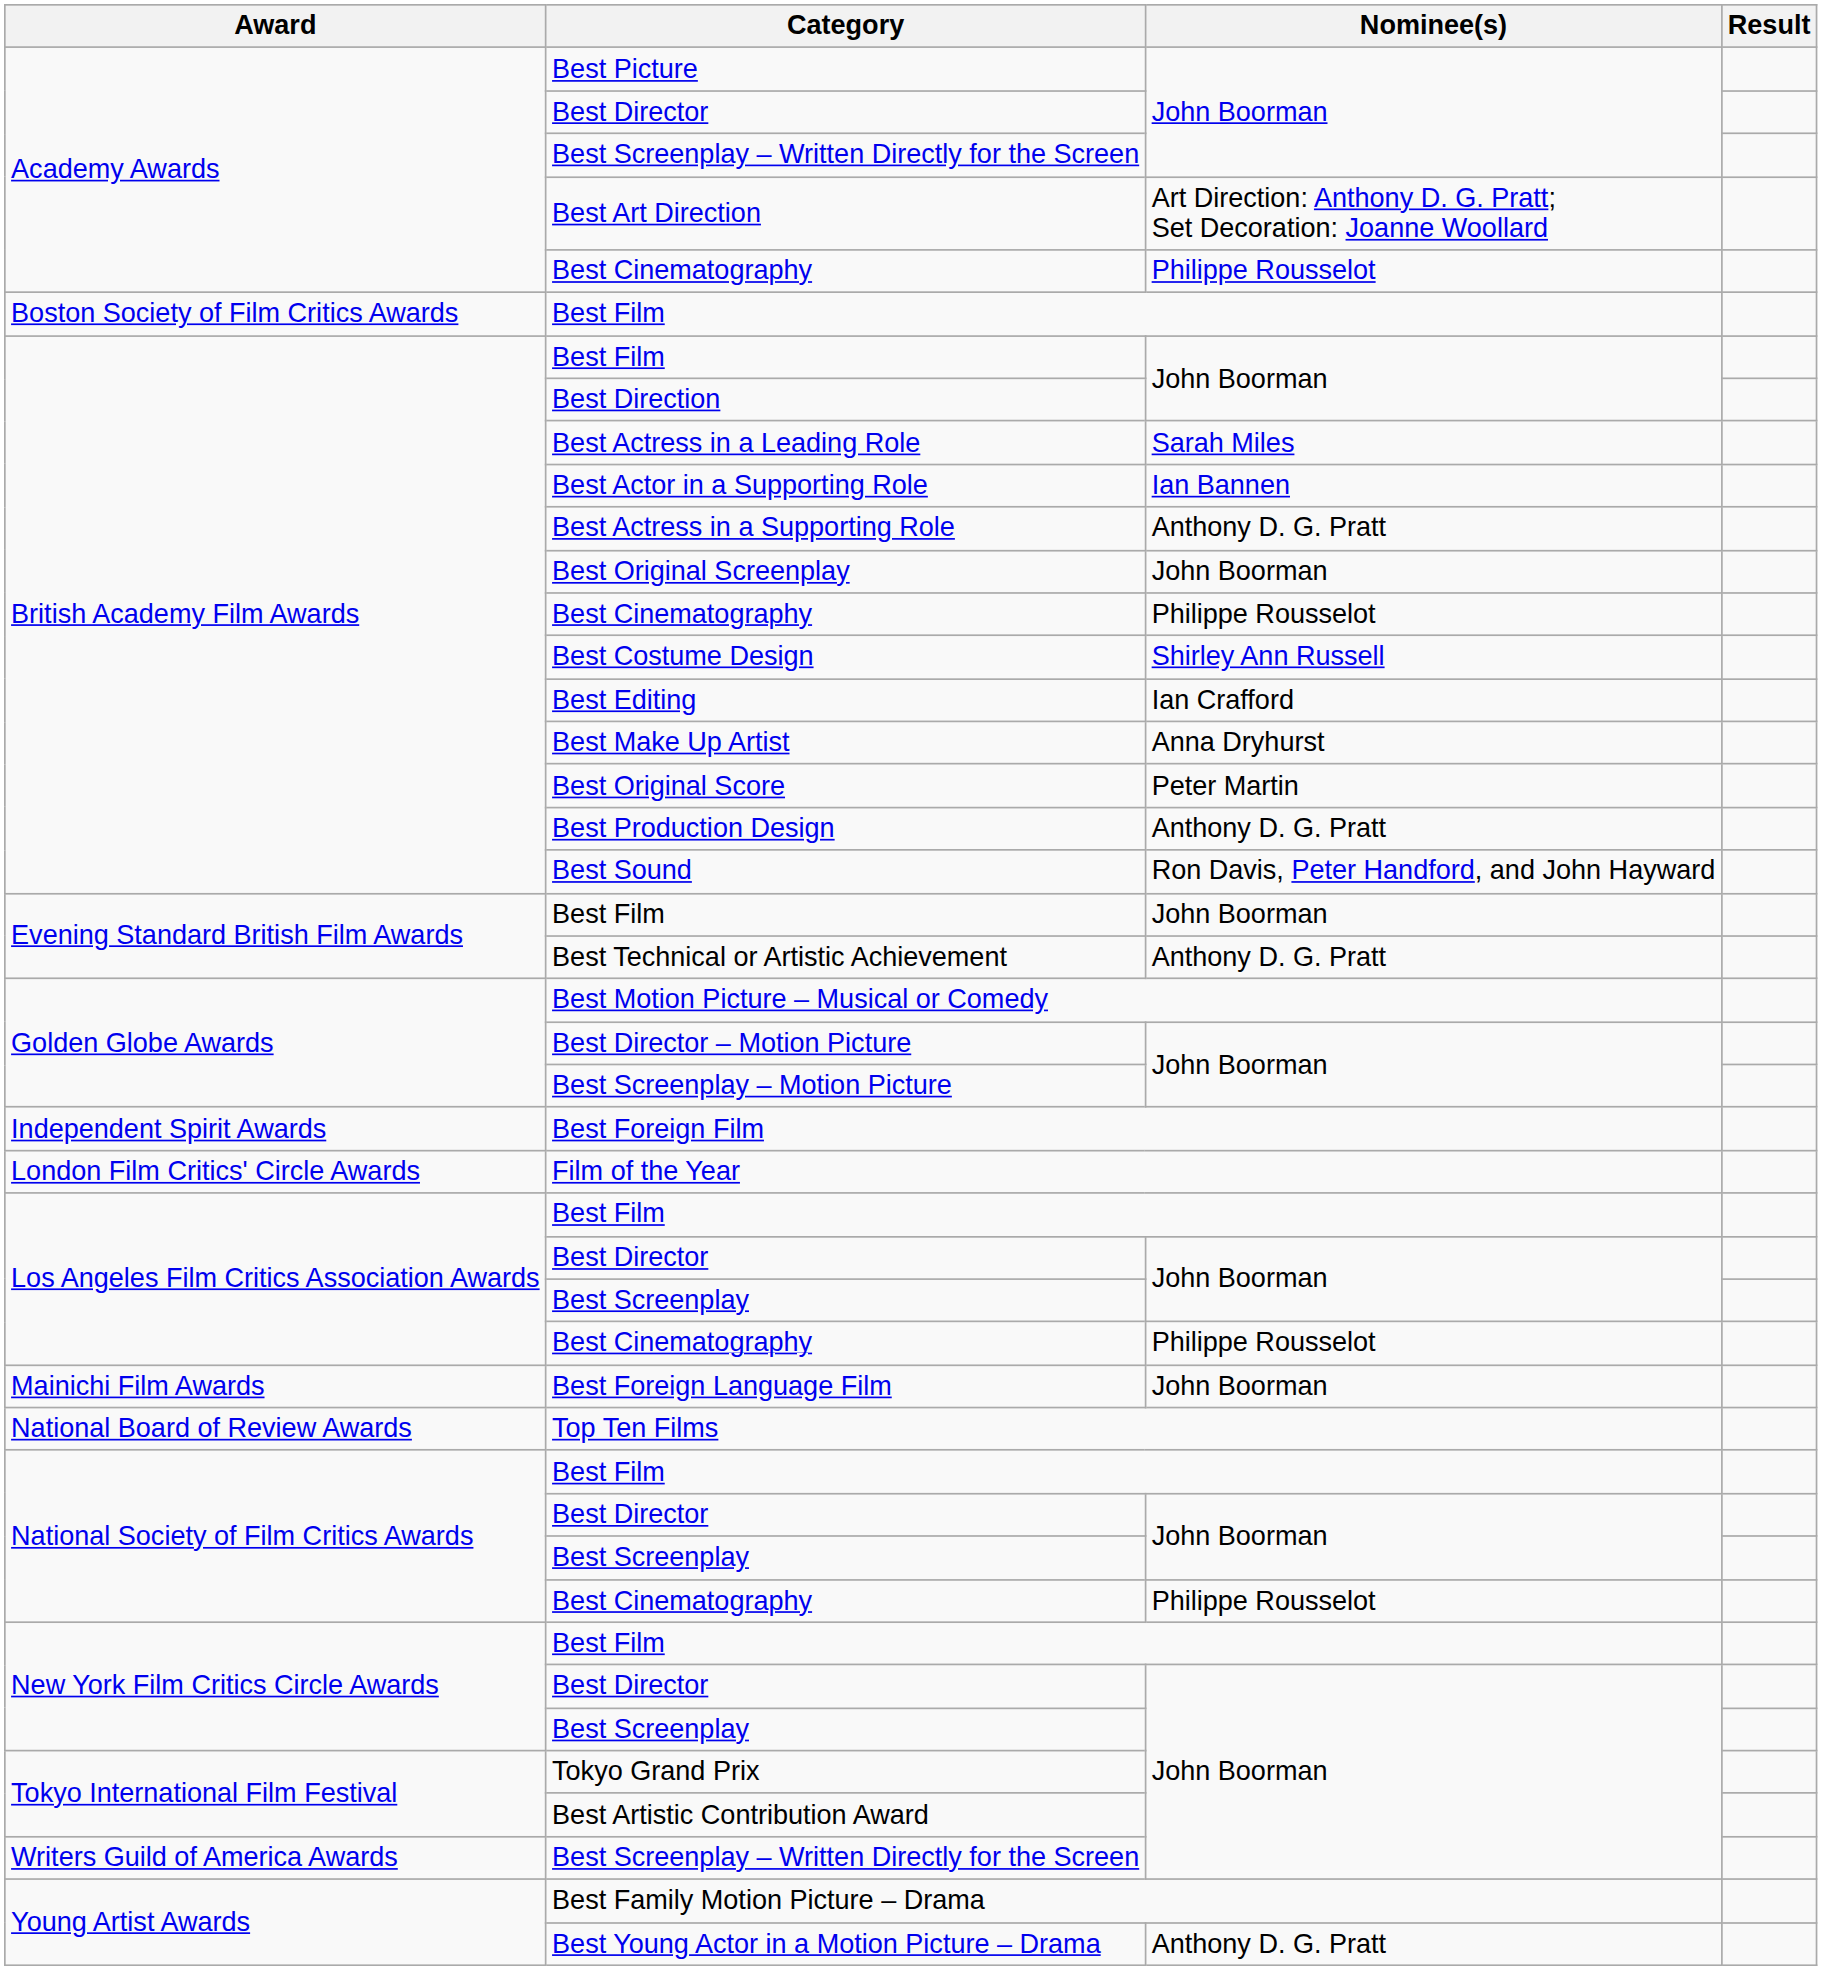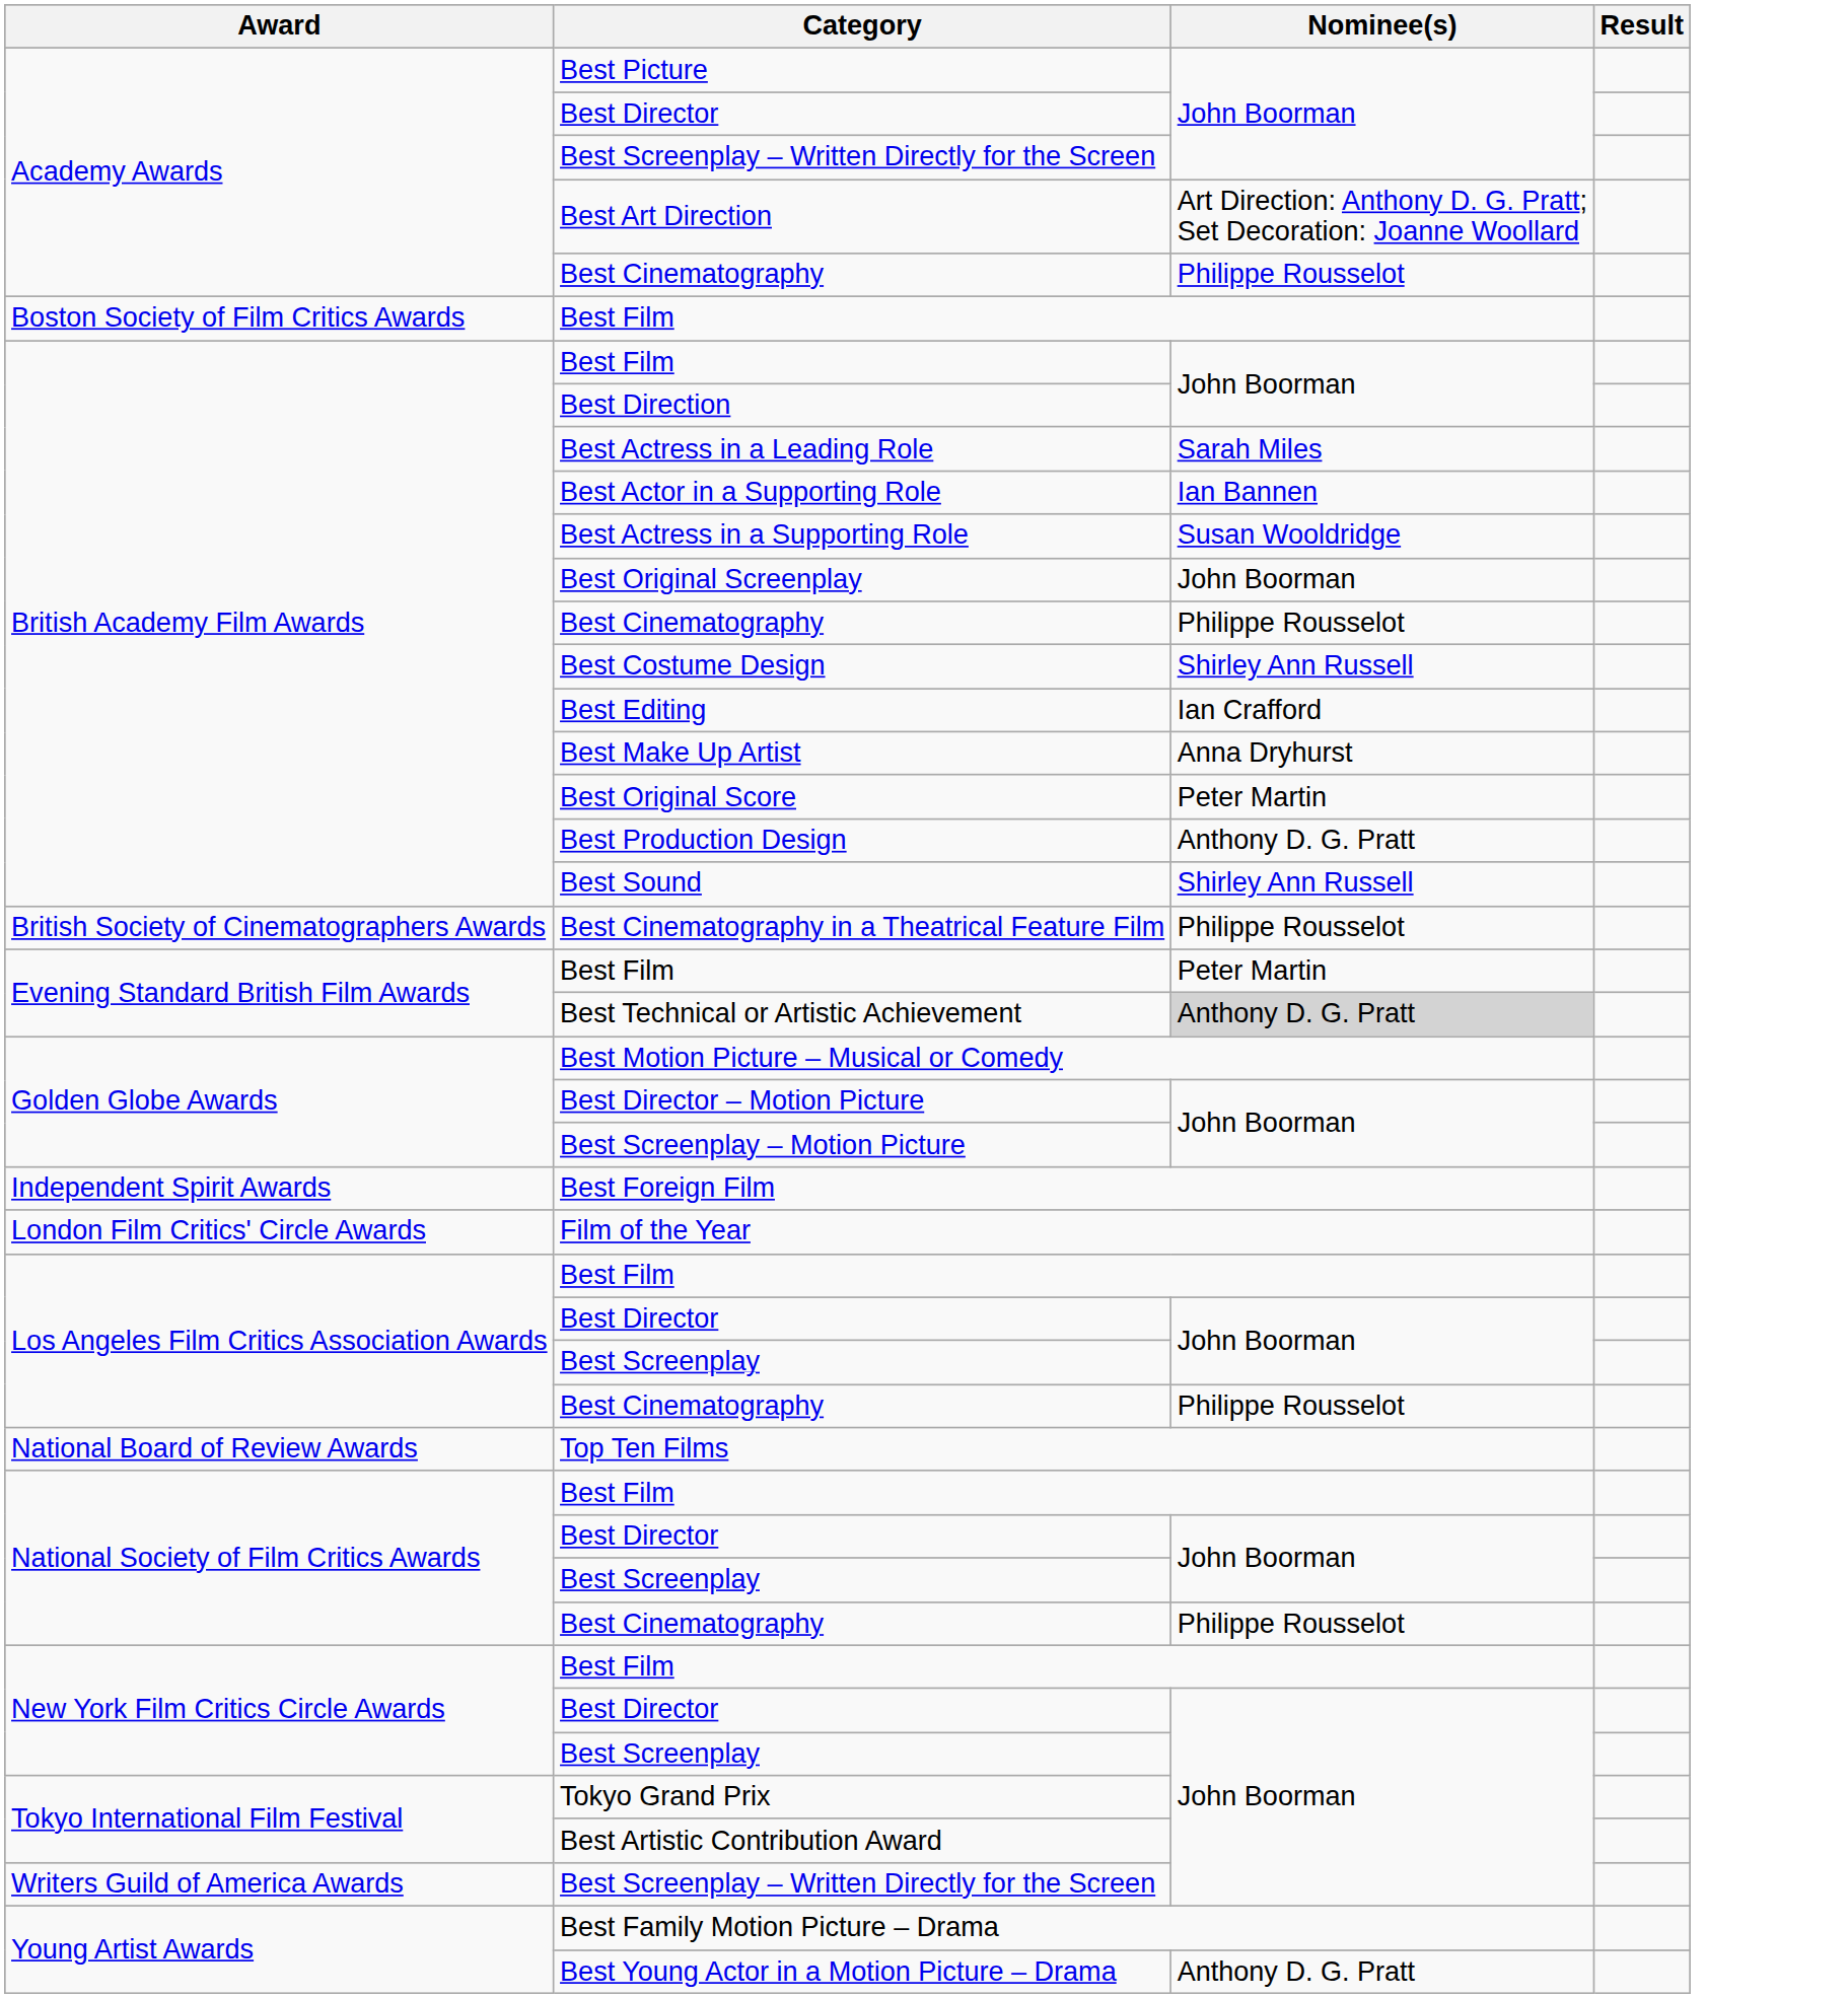 <table class="wikitable plainrowheaders">
 <tr>
 <th>Award</th>
 <th>Category</th>
 <th>Nominee(s)</th>
 <th>Result</th>
 </tr>
 <tr>
 <td rowspan="5"><a href='#'>Academy Awards</a></td>
 <td><a href='#'>Best Picture</a></td>
 <td rowspan="3"><a href='#'>John Boorman</a></td>
 <td></td>
 </tr>
 <tr>
 <td><a href='#'>Best Director</a></td>
 <td></td>
 </tr>
 <tr>
 <td><a href='#'>Best Screenplay – Written Directly for the Screen</a></td>
 <td></td>
 </tr>
 <tr>
 <td><a href='#'>Best Art Direction</a></td>
 <td>Art Direction: <a href='#'>Anthony D. G. Pratt</a>; <br> Set Decoration: <a href='#'>Joanne Woollard</a></td>
 <td></td>
 </tr>
 <tr>
 <td><a href='#'>Best Cinematography</a></td>
 <td><a href='#'>Philippe Rousselot</a></td>
 <td></td>
 </tr>
 <tr>
 <td><a href='#'>Boston Society of Film Critics Awards</a></td>
 <td colspan="2"><a href='#'>Best Film</a></td>
 <td></td>
 </tr>
 <tr>
 <td rowspan="13"><a href='#'>British Academy Film Awards</a></td>
 <td><a href='#'>Best Film</a></td>
 <td rowspan="2">John Boorman</td>
 <td></td>
 </tr>
 <tr>
 <td><a href='#'>Best Direction</a></td>
 <td></td>
 </tr>
 <tr>
 <td><a href='#'>Best Actress in a Leading Role</a></td>
 <td><a href='#'>Sarah Miles</a></td>
 <td></td>
 </tr>
 <tr>
 <td><a href='#'>Best Actor in a Supporting Role</a></td>
 <td><a href='#'>Ian Bannen</a></td>
 <td></td>
 </tr>
 <tr>
 <td><a href='#'>Best Actress in a Supporting Role</a></td>
-<td>Anthony D. G. Pratt</td>
+<td><a href='#'>Susan Wooldridge</a></td>
 <td></td>
 </tr>
 <tr>
 <td><a href='#'>Best Original Screenplay</a></td>
 <td>John Boorman</td>
 <td></td>
 </tr>
 <tr>
 <td><a href='#'>Best Cinematography</a></td>
 <td>Philippe Rousselot</td>
 <td></td>
 </tr>
 <tr>
 <td><a href='#'>Best Costume Design</a></td>
 <td><a href='#'>Shirley Ann Russell</a></td>
 <td></td>
 </tr>
 <tr>
 <td><a href='#'>Best Editing</a></td>
 <td>Ian Crafford</td>
 <td></td>
 </tr>
 <tr>
 <td><a href='#'>Best Make Up Artist</a></td>
 <td>Anna Dryhurst</td>
 <td></td>
 </tr>
 <tr>
 <td><a href='#'>Best Original Score</a></td>
 <td>Peter Martin</td>
 <td></td>
 </tr>
 <tr>
 <td><a href='#'>Best Production Design</a></td>
 <td>Anthony D. G. Pratt</td>
 <td></td>
 </tr>
 <tr>
 <td><a href='#'>Best Sound</a></td>
-<td>Ron Davis, <a href='#'>Peter Handford</a>, and John Hayward</td>
+<td><a href='#'>Shirley Ann Russell</a></td>
+<td></td>
+</tr>
+<tr>
+<td><a href='#'>British Society of Cinematographers Awards</a></td>
+<td><a href='#'>Best Cinematography in a Theatrical Feature Film</a></td>
+<td>Philippe Rousselot</td>
 <td></td>
 </tr>
 <tr>
 <td rowspan="2"><a href='#'>Evening Standard British Film Awards</a></td>
 <td>Best Film</td>
-<td>John Boorman</td>
+<td>Peter Martin</td>
 <td></td>
 </tr>
 <tr>
 <td>Best Technical or Artistic Achievement</td>
-<td>Anthony D. G. Pratt</td>
+<td style="background: lightgrey;">Anthony D. G. Pratt</td>
 <td></td>
 </tr>
 <tr>
 <td rowspan="3"><a href='#'>Golden Globe Awards</a></td>
 <td colspan="2"><a href='#'>Best Motion Picture – Musical or Comedy</a></td>
 <td></td>
 </tr>
 <tr>
 <td><a href='#'>Best Director – Motion Picture</a></td>
 <td rowspan="2">John Boorman</td>
 <td></td>
 </tr>
 <tr>
 <td><a href='#'>Best Screenplay – Motion Picture</a></td>
 <td></td>
 </tr>
 <tr>
 <td><a href='#'>Independent Spirit Awards</a></td>
 <td colspan="2"><a href='#'>Best Foreign Film</a></td>
 <td></td>
 </tr>
 <tr>
 <td><a href='#'>London Film Critics' Circle Awards</a></td>
 <td colspan="2"><a href='#'>Film of the Year</a></td>
 <td></td>
 </tr>
 <tr>
 <td rowspan="4"><a href='#'>Los Angeles Film Critics Association Awards</a></td>
 <td colspan="2"><a href='#'>Best Film</a></td>
 <td></td>
 </tr>
 <tr>
 <td><a href='#'>Best Director</a></td>
 <td rowspan="2">John Boorman</td>
 <td></td>
 </tr>
 <tr>
 <td><a href='#'>Best Screenplay</a></td>
 <td></td>
 </tr>
 <tr>
 <td><a href='#'>Best Cinematography</a></td>
 <td>Philippe Rousselot</td>
-<td></td>
-</tr>
-<tr>
-<td><a href='#'>Mainichi Film Awards</a></td>
-<td><a href='#'>Best Foreign Language Film</a></td>
-<td>John Boorman</td>
 <td></td>
 </tr>
 <tr>
 <td><a href='#'>National Board of Review Awards</a></td>
 <td colspan="2"><a href='#'>Top Ten Films</a></td>
 <td></td>
 </tr>
 <tr>
 <td rowspan="4"><a href='#'>National Society of Film Critics Awards</a></td>
 <td colspan="2"><a href='#'>Best Film</a></td>
 <td></td>
 </tr>
 <tr>
 <td><a href='#'>Best Director</a></td>
 <td rowspan="2">John Boorman</td>
 <td></td>
 </tr>
 <tr>
 <td><a href='#'>Best Screenplay</a></td>
 <td></td>
 </tr>
 <tr>
 <td><a href='#'>Best Cinematography</a></td>
 <td>Philippe Rousselot</td>
 <td></td>
 </tr>
 <tr>
 <td rowspan="3"><a href='#'>New York Film Critics Circle Awards</a></td>
 <td colspan="2"><a href='#'>Best Film</a></td>
 <td></td>
 </tr>
 <tr>
 <td><a href='#'>Best Director</a></td>
 <td rowspan="5">John Boorman</td>
 <td></td>
 </tr>
 <tr>
 <td><a href='#'>Best Screenplay</a></td>
 <td></td>
 </tr>
 <tr>
 <td rowspan="2"><a href='#'>Tokyo International Film Festival</a></td>
 <td>Tokyo Grand Prix</td>
 <td></td>
 </tr>
 <tr>
 <td>Best Artistic Contribution Award</td>
 <td></td>
 </tr>
 <tr>
 <td><a href='#'>Writers Guild of America Awards</a></td>
 <td><a href='#'>Best Screenplay – Written Directly for the Screen</a></td>
 <td></td>
 </tr>
 <tr>
 <td rowspan="2"><a href='#'>Young Artist Awards</a></td>
 <td colspan="2">Best Family Motion Picture – Drama</td>
 <td></td>
 </tr>
 <tr>
 <td><a href='#'>Best Young Actor in a Motion Picture – Drama</a></td>
 <td>Anthony D. G. Pratt</td>
 <td></td>
 </tr>
 </table>
